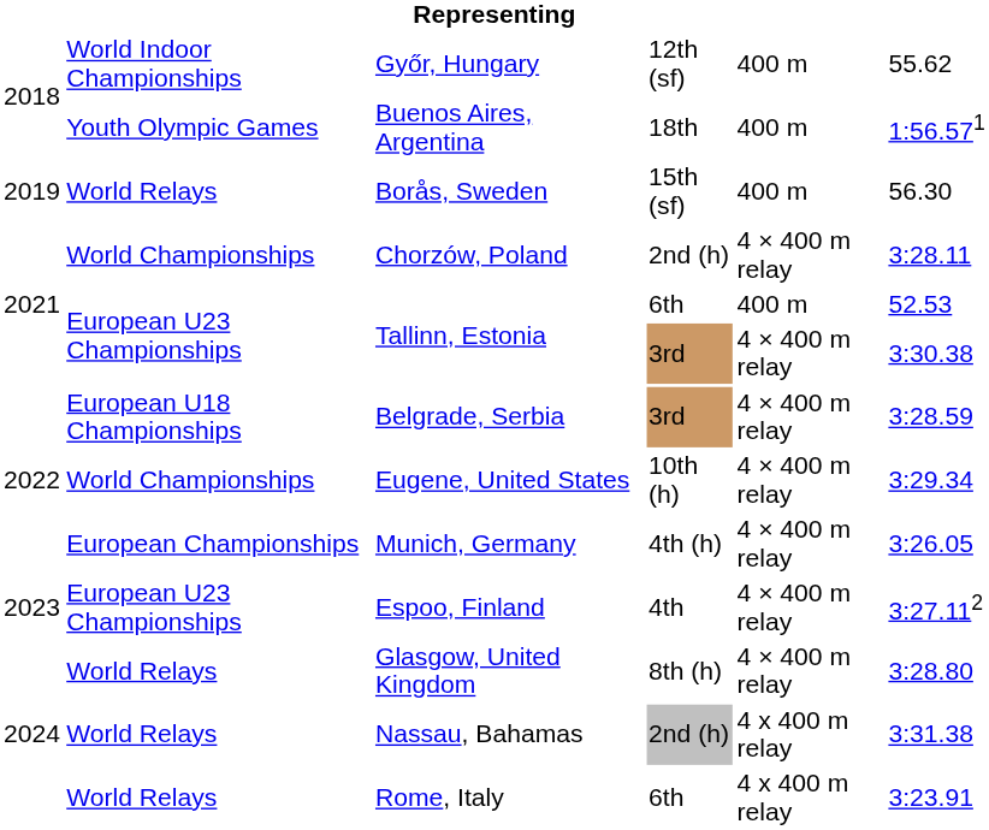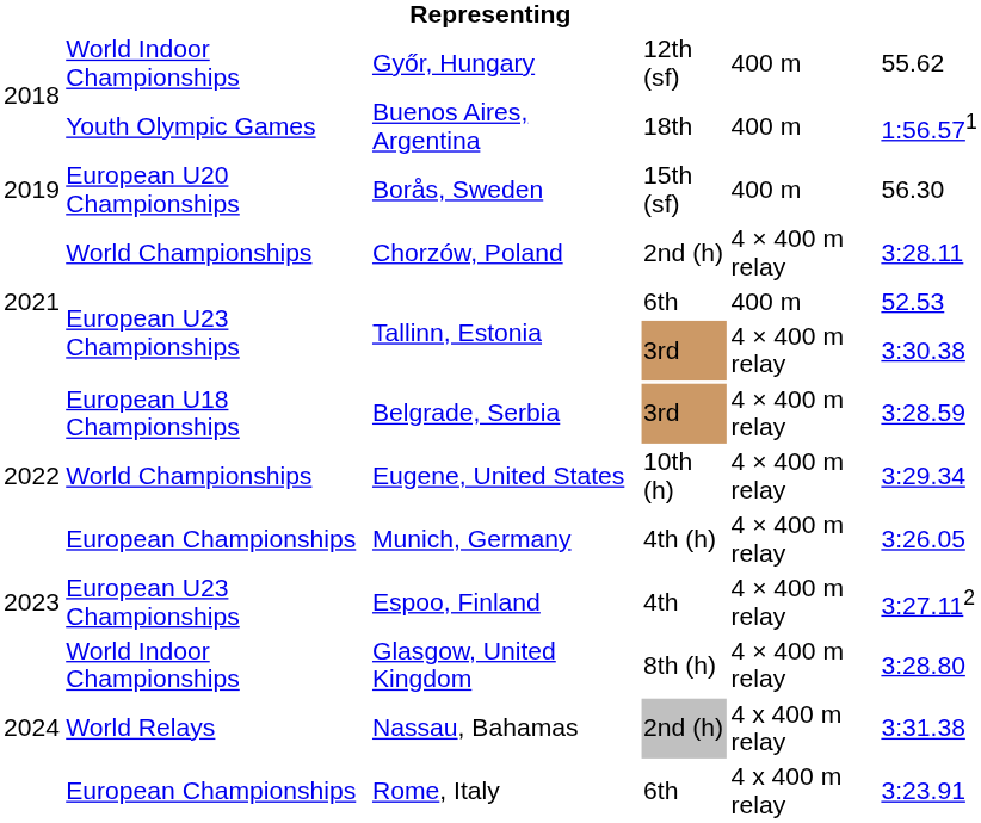 <table>
 <tr>
 <th colspan="6">Representing </th>
 </tr>
 <tr>
 <td rowspan=2>2018</td>
 <td><a href='#'>World Indoor Championships</a></td>
 <td><a href='#'>Győr, Hungary</a></td>
 <td>12th (sf)</td>
 <td>400 m</td>
 <td>55.62</td>
 </tr>
 <tr>
 <td><a href='#'>Youth Olympic Games</a></td>
 <td><a href='#'>Buenos Aires, Argentina</a></td>
 <td>18th</td>
 <td>400 m</td>
 <td><a href='#'>1:56.57</a><sup>1</sup></td>
 </tr>
 <tr>
 <td>2019</td>
-<td><a href='#'>World Relays</a></td>
+<td><a href='#'>European U20 Championships</a></td>
 <td><a href='#'>Borås, Sweden</a></td>
 <td>15th (sf)</td>
 <td>400 m</td>
 <td>56.30</td>
 </tr>
 <tr>
 <td rowspan=3>2021</td>
 <td><a href='#'>World Championships</a></td>
 <td><a href='#'>Chorzów, Poland</a></td>
 <td>2nd (h)</td>
 <td>4 × 400 m relay</td>
 <td><a href='#'>3:28.11</a></td>
 </tr>
 <tr>
 <td rowspan=2><a href='#'>European U23 Championships</a></td>
 <td rowspan=2><a href='#'>Tallinn, Estonia</a></td>
 <td>6th</td>
 <td>400 m</td>
 <td><a href='#'>52.53</a></td>
 </tr>
 <tr>
 <td bgcolor=cc9966>3rd</td>
 <td>4 × 400 m relay</td>
 <td><a href='#'>3:30.38</a></td>
 </tr>
 <tr>
 <td rowspan=3>2022</td>
 <td><a href='#'>European U18 Championships</a></td>
 <td><a href='#'>Belgrade, Serbia</a></td>
 <td bgcolor=cc9966>3rd</td>
 <td>4 × 400 m relay</td>
 <td><a href='#'>3:28.59</a></td>
 </tr>
 <tr>
 <td><a href='#'>World Championships</a></td>
 <td><a href='#'>Eugene, United States</a></td>
 <td>10th (h)</td>
 <td>4 × 400 m relay</td>
 <td><a href='#'>3:29.34</a></td>
 </tr>
 <tr>
 <td><a href='#'>European Championships</a></td>
 <td><a href='#'>Munich, Germany</a></td>
 <td>4th (h)</td>
 <td>4 × 400 m relay</td>
 <td><a href='#'>3:26.05</a></td>
 </tr>
 <tr>
 <td>2023</td>
 <td><a href='#'>European U23 Championships</a></td>
 <td><a href='#'>Espoo, Finland</a></td>
 <td>4th</td>
 <td>4 × 400 m relay</td>
 <td><a href='#'>3:27.11</a><sup>2</sup></td>
 </tr>
 <tr>
 <td rowspan=3>2024</td>
-<td><a href='#'>World Relays</a></td>
+<td><a href='#'>World Indoor Championships</a></td>
 <td><a href='#'>Glasgow, United Kingdom</a></td>
 <td>8th (h)</td>
 <td>4 × 400 m relay</td>
 <td><a href='#'>3:28.80</a></td>
 </tr>
 <tr>
 <td><a href='#'>World Relays</a></td>
 <td><a href='#'>Nassau</a>, Bahamas</td>
 <td bgcolor=silver>2nd (h)</td>
 <td>4 x 400 m relay</td>
 <td><a href='#'>3:31.38</a></td>
 </tr>
 <tr>
-<td><a href='#'>World Relays</a></td>
+<td><a href='#'>European Championships</a></td>
 <td><a href='#'>Rome</a>, Italy</td>
 <td>6th</td>
 <td>4 x 400 m relay</td>
 <td><a href='#'>3:23.91</a></td>
 </tr>
 </table>
